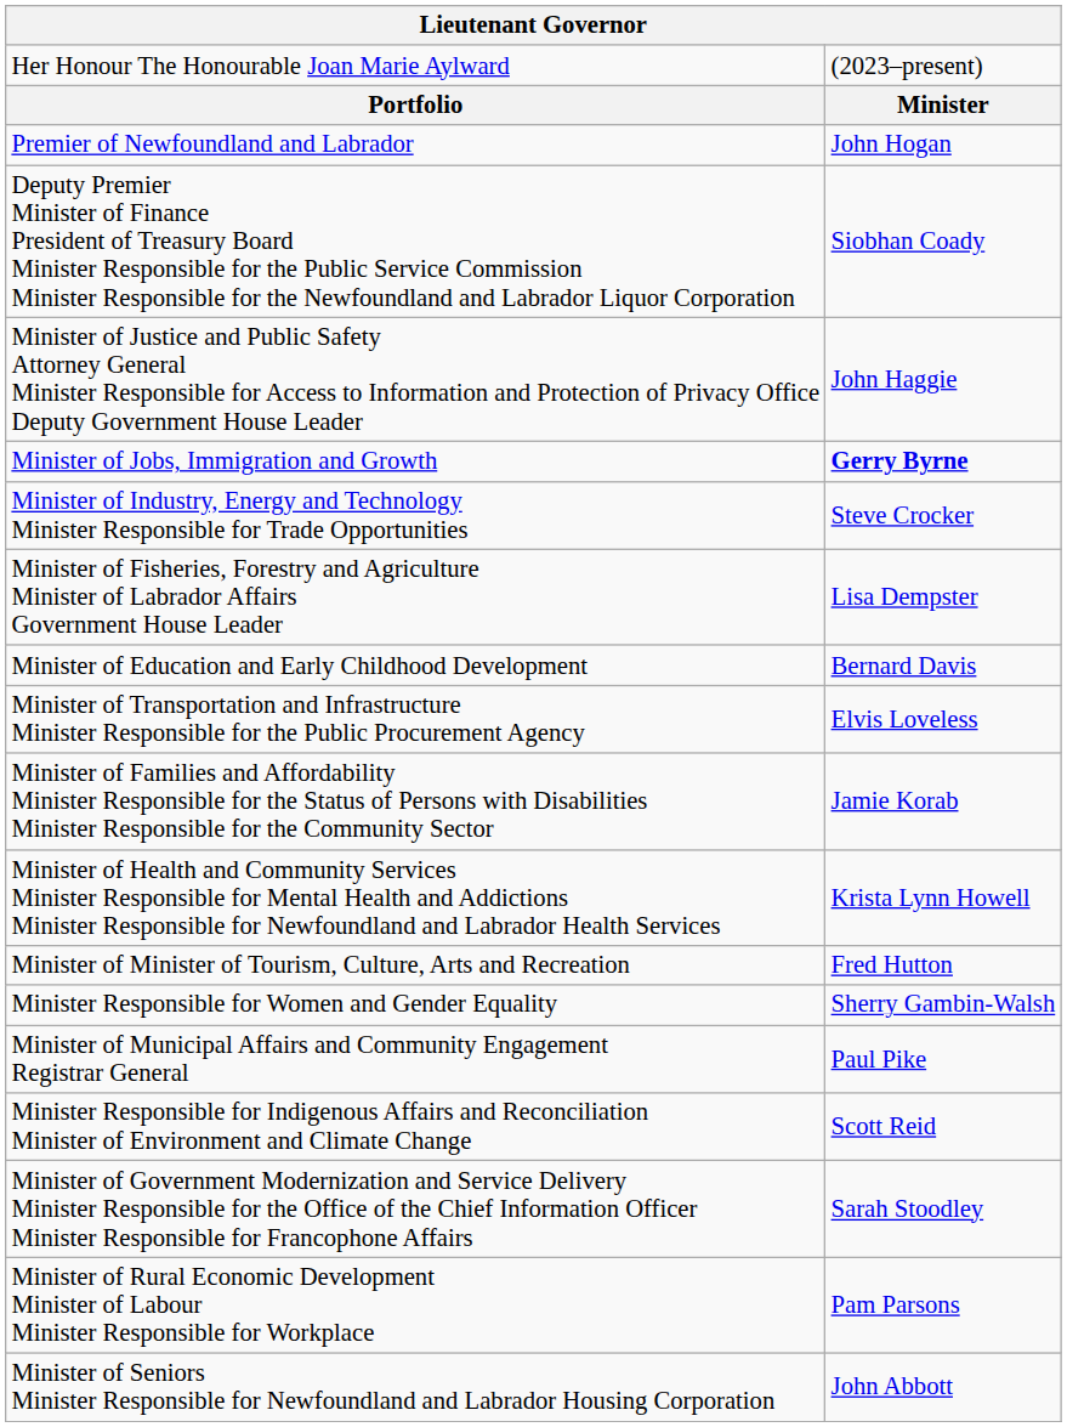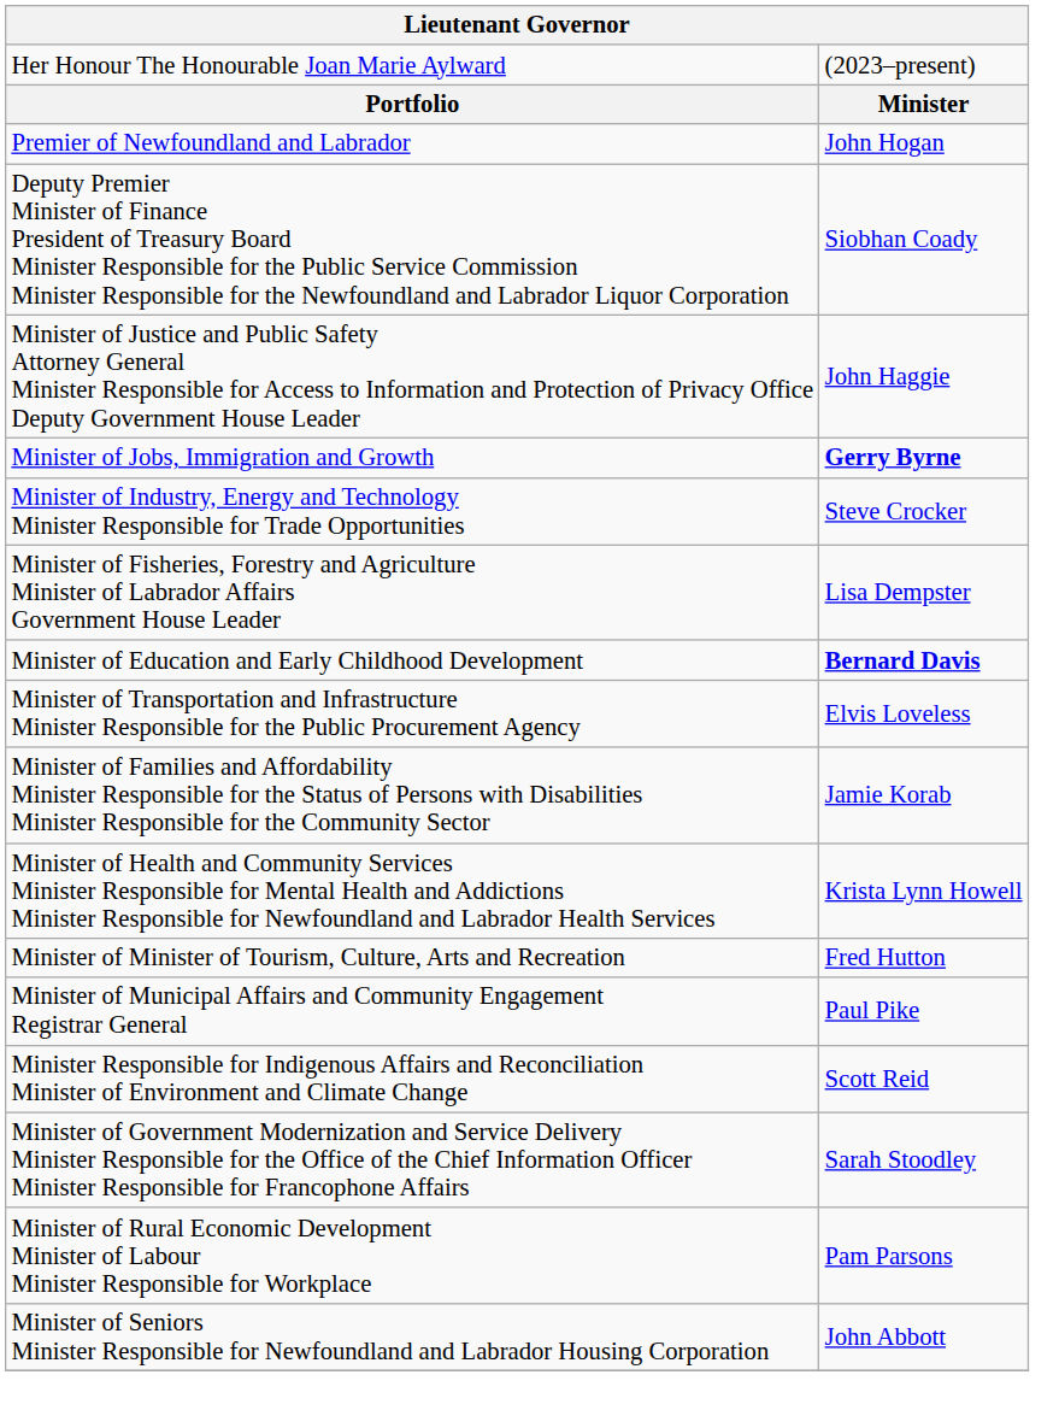 <table class="wikitable">
 <tr>
 <th colspan=2 bgcolor="#CCCCCC">Lieutenant Governor</th>
 </tr>
 <tr>
 <td colspan=1>Her Honour The Honourable <a href='#'>Joan Marie Aylward</a></td>
 <td>(2023–present)</td>
 </tr>
 <tr>
 <th>Portfolio</th>
 <th>Minister</th>
 </tr>
 <tr>
 <td><a href='#'>Premier of Newfoundland and Labrador</a><br></td>
 <td><a href='#'> John Hogan</a></td>
 </tr>
 <tr>
 <td>Deputy Premier<br>Minister of Finance<br>President of Treasury Board<br>Minister Responsible for the Public Service Commission<br>Minister Responsible for the Newfoundland and Labrador Liquor Corporation</td>
 <td><a href='#'>Siobhan Coady</a></td>
 </tr>
 <tr>
 <td>Minister of Justice and Public Safety<br>Attorney General<br>Minister Responsible for Access to Information and Protection of Privacy Office<br>Deputy Government House Leader</td>
 <td><a href='#'>John Haggie</a></td>
 </tr>
 <tr>
 <td><a href='#'> Minister of Jobs, Immigration and Growth</a></td>
 <td><strong><a href='#'>Gerry Byrne</a></strong></td>
 </tr>
 <tr>
 <td><a href='#'>Minister of Industry, Energy and Technology</a><br>Minister Responsible for Trade Opportunities</td>
 <td><a href='#'>Steve Crocker</a></td>
 </tr>
 <tr>
 <td>Minister of Fisheries, Forestry and Agriculture<br>Minister of Labrador Affairs<br>Government House Leader</td>
 <td><a href='#'>Lisa Dempster</a></td>
 </tr>
 <tr>
 <td>Minister of Education and Early Childhood Development</td>
-<td><a href='#'>Bernard Davis</a></td>
+<td><strong><a href='#'>Bernard Davis</a></strong></td>
 </tr>
 <tr>
 <td>Minister of Transportation and Infrastructure<br>Minister Responsible for the Public Procurement Agency</td>
 <td><a href='#'>Elvis Loveless</a></td>
 </tr>
 <tr>
 <td>Minister of Families and Affordability<br>Minister Responsible for the Status of Persons with Disabilities<br>Minister Responsible for the Community Sector</td>
 <td><a href='#'>Jamie Korab</a></td>
 </tr>
 <tr>
 <td>Minister of Health and Community Services<br>Minister Responsible for Mental Health and Addictions<br>Minister Responsible for Newfoundland and Labrador Health Services</td>
 <td><a href='#'> Krista Lynn Howell</a></td>
 </tr>
 <tr>
 <td>Minister of Minister of Tourism, Culture, Arts and Recreation</td>
 <td><a href='#'>Fred Hutton</a></td>
-</tr>
-<tr>
-<td>Minister Responsible for Women and Gender Equality</td>
-<td><a href='#'>Sherry Gambin-Walsh</a></td>
 </tr>
 <tr>
 <td>Minister of Municipal Affairs and Community Engagement<br>Registrar General</td>
 <td><a href='#'>Paul Pike</a></td>
 </tr>
 <tr>
 <td>Minister Responsible for Indigenous Affairs and Reconciliation<br>Minister of Environment and Climate Change</td>
 <td><a href='#'>Scott Reid</a></td>
 </tr>
 <tr>
 <td>Minister of Government Modernization and Service Delivery<br>Minister Responsible for the Office of the Chief Information Officer<br>Minister Responsible for Francophone Affairs</td>
 <td><a href='#'>Sarah Stoodley</a></td>
 </tr>
 <tr>
 <td>Minister of Rural Economic Development<br>Minister of Labour<br>Minister Responsible for Workplace</td>
 <td><a href='#'>Pam Parsons</a></td>
 </tr>
 <tr>
 <td>Minister of Seniors<br>Minister Responsible for Newfoundland and Labrador Housing Corporation</td>
 <td><a href='#'> John Abbott</a></td>
 </tr>
 <tr>
 </tr>
 </table>
